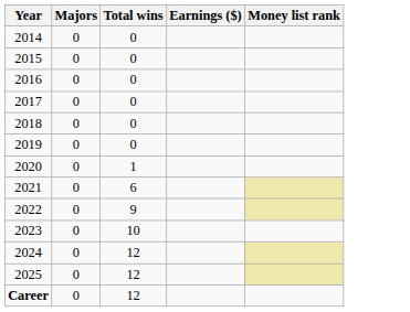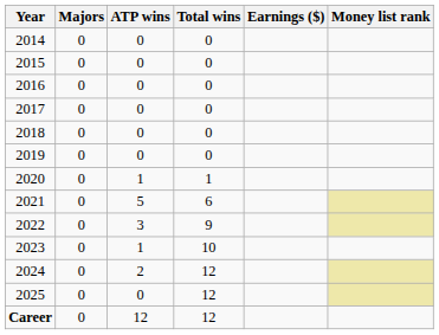 <table class="wikitable" style="text-align:center">
 <tr>
 <th>Year</th>
 <th>Majors</th>
+<th>ATP wins</th>
 <th>Total wins</th>
 <th>Earnings ($)</th>
 <th>Money list rank</th>
 </tr>
 <tr>
 <td>2014</td>
+<td>0</td>
 <td>0</td>
 <td>0</td>
 <td align=right></td>
 <td></td>
 </tr>
 <tr>
 <td>2015</td>
 <td>0</td>
 <td>0</td>
+<td>0</td>
 <td align=right> </td>
 <td></td>
 </tr>
 <tr>
 <td>2016</td>
+<td>0</td>
 <td>0</td>
 <td>0</td>
 <td align=right> </td>
 <td></td>
 </tr>
 <tr>
 <td>2017</td>
 <td>0</td>
 <td>0</td>
+<td>0</td>
 <td align=right> </td>
 <td></td>
 </tr>
 <tr>
 <td>2018</td>
+<td>0</td>
 <td>0</td>
 <td>0</td>
 <td align=right> </td>
 <td></td>
 </tr>
 <tr>
 <td>2019</td>
 <td>0</td>
 <td>0</td>
+<td>0</td>
 <td align=right> </td>
 <td></td>
 </tr>
 <tr>
 <td>2020</td>
 <td>0</td>
 <td>1</td>
+<td>1</td>
 <td align=right> </td>
 <td></td>
 </tr>
 <tr>
 <td>2021</td>
 <td>0</td>
+<td>5</td>
 <td>6</td>
 <td align=right> </td>
 <td bgcolor=eee8aa></td>
 </tr>
 <tr>
 <td>2022</td>
 <td>0</td>
+<td>3</td>
 <td>9</td>
 <td align=right> </td>
 <td bgcolor=eee8aa></td>
 </tr>
 <tr>
 <td>2023</td>
 <td>0</td>
+<td>1</td>
 <td>10</td>
 <td align=right> </td>
 <td></td>
 </tr>
 <tr>
 <td>2024</td>
 <td>0</td>
+<td>2</td>
 <td>12</td>
 <td align=right> </td>
 <td bgcolor=eee8aa></td>
 </tr>
 <tr>
 <td>2025</td>
+<td>0</td>
 <td>0</td>
 <td>12</td>
 <td align=right> </td>
 <td bgcolor=eee8aa></td>
 </tr>
 <tr>
 <td><strong>Career</strong></td>
 <td>0</td>
 <td>12</td>
+<td>12</td>
 <td></td>
 <td></td>
 </tr>
 </table>
